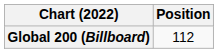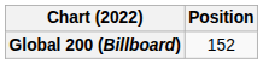 <table class="wikitable plainrowheaders" style="text-align:center">
 <tr>
 <th scope="col">Chart (2022)</th>
 <th scope="col">Position</th>
 </tr>
 <tr>
 <th scope="row">Global 200 (<em>Billboard</em>)</th>
-<td>112</td>
+<td>152</td>
 </tr>
 </table>
